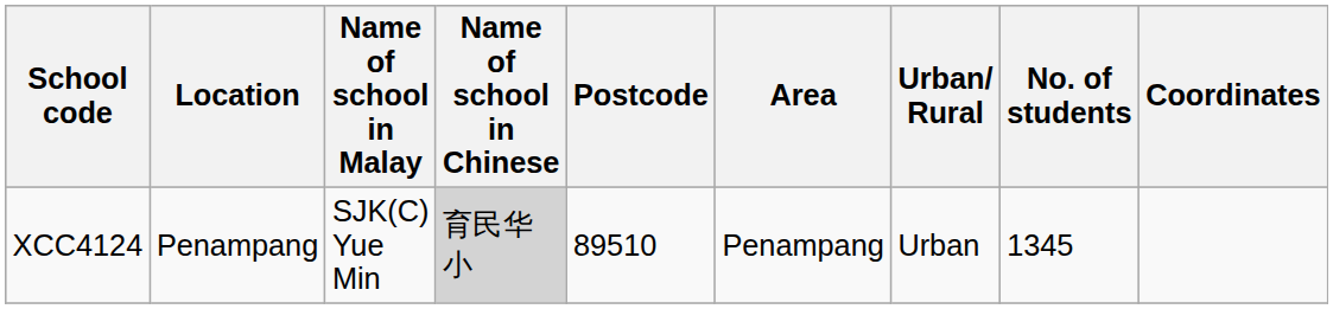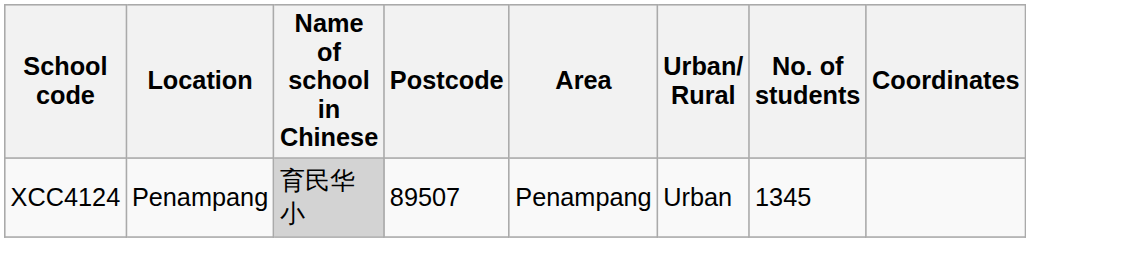 <table class="wikitable sortable">
 <tr>
 <th>School<br>code</th>
 <th>Location</th>
-<th>Name of school<br>in Malay</th>
 <th>Name of school<br>in Chinese</th>
 <th>Postcode</th>
 <th>Area</th>
 <th>Urban/<br>Rural</th>
 <th>No. of<br>students</th>
 <th>Coordinates</th>
 </tr>
 <tr>
 <td>XCC4124</td>
 <td>Penampang</td>
-<td>SJK(C) Yue Min</td>
 <td style="background: lightgrey;">育民华小</td>
-<td>89510</td>
+<td>89507</td>
 <td>Penampang</td>
 <td>Urban</td>
 <td>1345</td>
 <td></td>
 </tr>
 </table>
